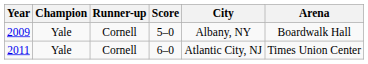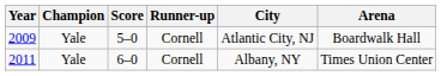 <table class="wikitable sortable" style="text-align: center;">
 <tr>
 <th>Year</th>
 <th>Champion</th>
+<th>Score</th>
 <th>Runner-up</th>
-<th>Score</th>
 <th>City</th>
 <th>Arena</th>
 </tr>
 <tr>
 <td><a href='#'>2009</a></td>
 <td>Yale</td>
+<td>5–0</td>
 <td>Cornell</td>
-<td>5–0</td>
-<td>Albany, NY</td>
+<td>Atlantic City, NJ</td>
 <td>Boardwalk Hall</td>
 </tr>
 <tr>
 <td><a href='#'>2011</a></td>
 <td>Yale</td>
+<td>6–0</td>
 <td>Cornell</td>
-<td>6–0</td>
-<td>Atlantic City, NJ</td>
+<td>Albany, NY</td>
 <td>Times Union Center</td>
 </tr>
 </table>
